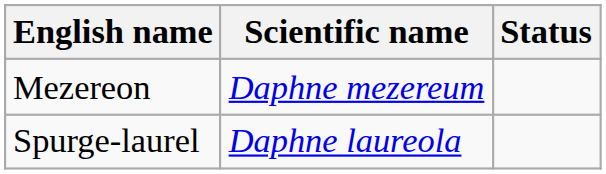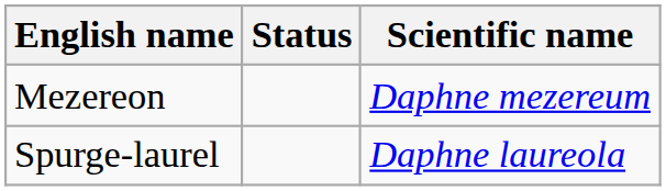 <table class="wikitable" |>
 <tr>
 <th>English name</th>
+<th>Status</th>
 <th>Scientific name</th>
-<th>Status</th>
 </tr>
 <tr>
 <td>Mezereon</td>
+<td></td>
 <td><em><a href='#'>Daphne mezereum</a></em></td>
-<td></td>
 </tr>
 <tr>
 <td>Spurge-laurel</td>
+<td></td>
 <td><em><a href='#'>Daphne laureola</a></em></td>
-<td></td>
 </tr>
 </table>
